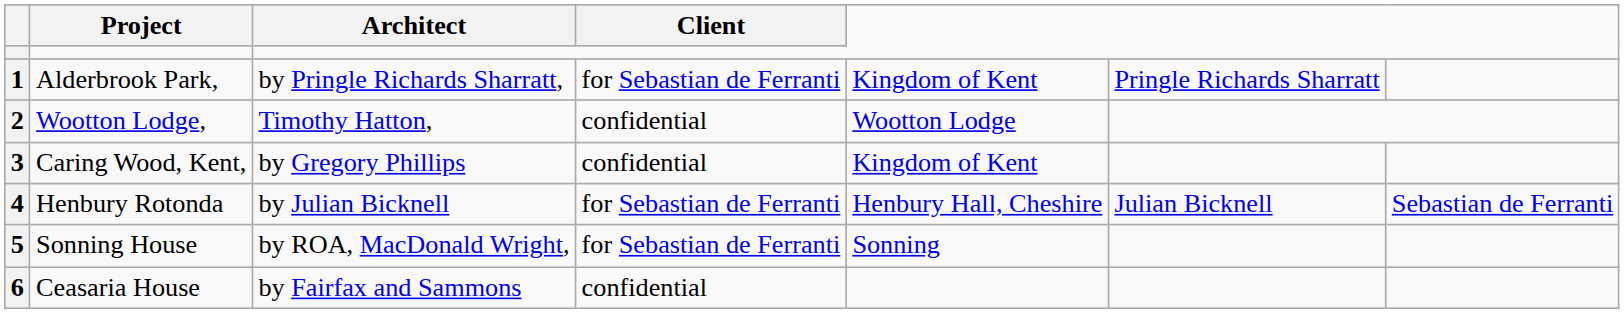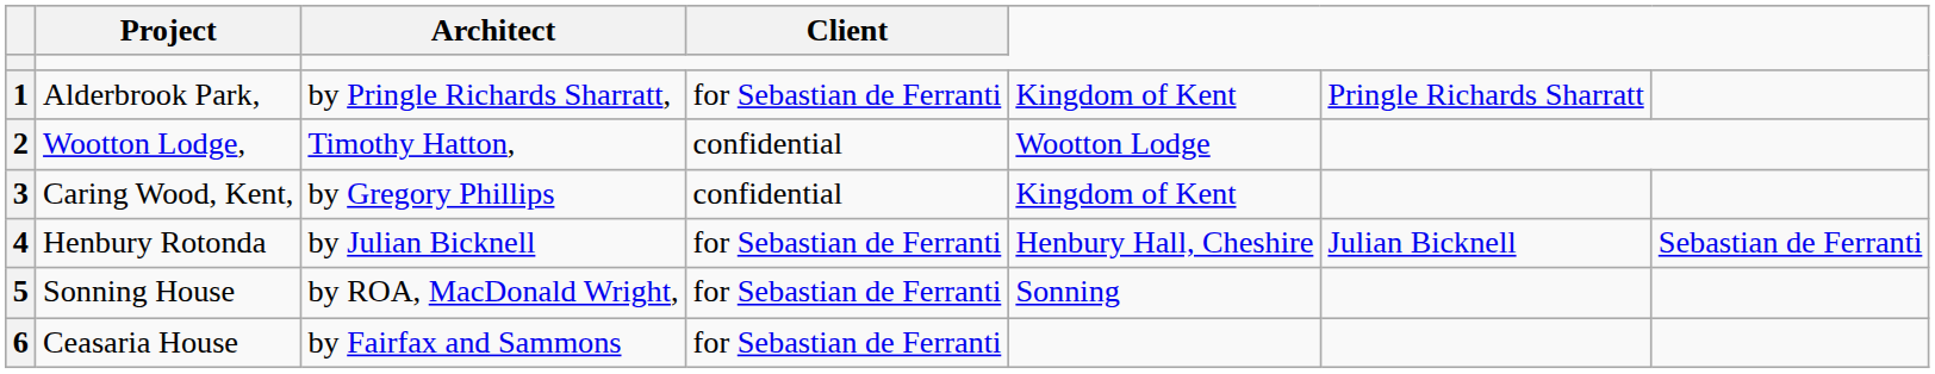 <table class="wikitable">
 <tr>
 <th></th>
 <th>Project</th>
 <th>Architect</th>
 <th>Client</th>
 </tr>
 <tr>
 <th></th>
 <td></td>
 </tr>
 <tr>
 <th>1</th>
 <td>Alderbrook Park,</td>
 <td>by <a href='#'>Pringle Richards Sharratt</a>,</td>
 <td>for <a href='#'>Sebastian de Ferranti</a></td>
 <td><a href='#'>Kingdom of Kent</a></td>
 <td><a href='#'>Pringle Richards Sharratt</a></td>
 <td></td>
 </tr>
 <tr>
 <th>2</th>
 <td><a href='#'>Wootton Lodge</a>,</td>
 <td><a href='#'>Timothy Hatton</a>,</td>
 <td>confidential</td>
 <td><a href='#'>Wootton Lodge</a></td>
 </tr>
 <tr>
 <th>3</th>
 <td>Caring Wood, Kent,</td>
 <td>by <a href='#'>Gregory Phillips</a></td>
 <td>confidential</td>
 <td><a href='#'>Kingdom of Kent</a></td>
 <td></td>
 <td></td>
 </tr>
 <tr>
 <th>4</th>
 <td>Henbury Rotonda</td>
 <td>by <a href='#'>Julian Bicknell</a></td>
 <td>for <a href='#'>Sebastian de Ferranti</a></td>
 <td><a href='#'>Henbury Hall, Cheshire</a></td>
 <td><a href='#'>Julian Bicknell</a></td>
 <td><a href='#'>Sebastian de Ferranti</a></td>
 </tr>
 <tr>
 <th>5</th>
 <td>Sonning House</td>
 <td>by ROA, <a href='#'>MacDonald Wright</a>,</td>
 <td>for <a href='#'>Sebastian de Ferranti</a></td>
 <td><a href='#'>Sonning</a></td>
 <td></td>
 <td></td>
 </tr>
 <tr>
 <th>6</th>
 <td>Ceasaria House</td>
 <td>by <a href='#'>Fairfax and Sammons</a></td>
-<td>confidential</td>
+<td>for <a href='#'>Sebastian de Ferranti</a></td>
 <td></td>
 <td></td>
 </tr>
 </table>
